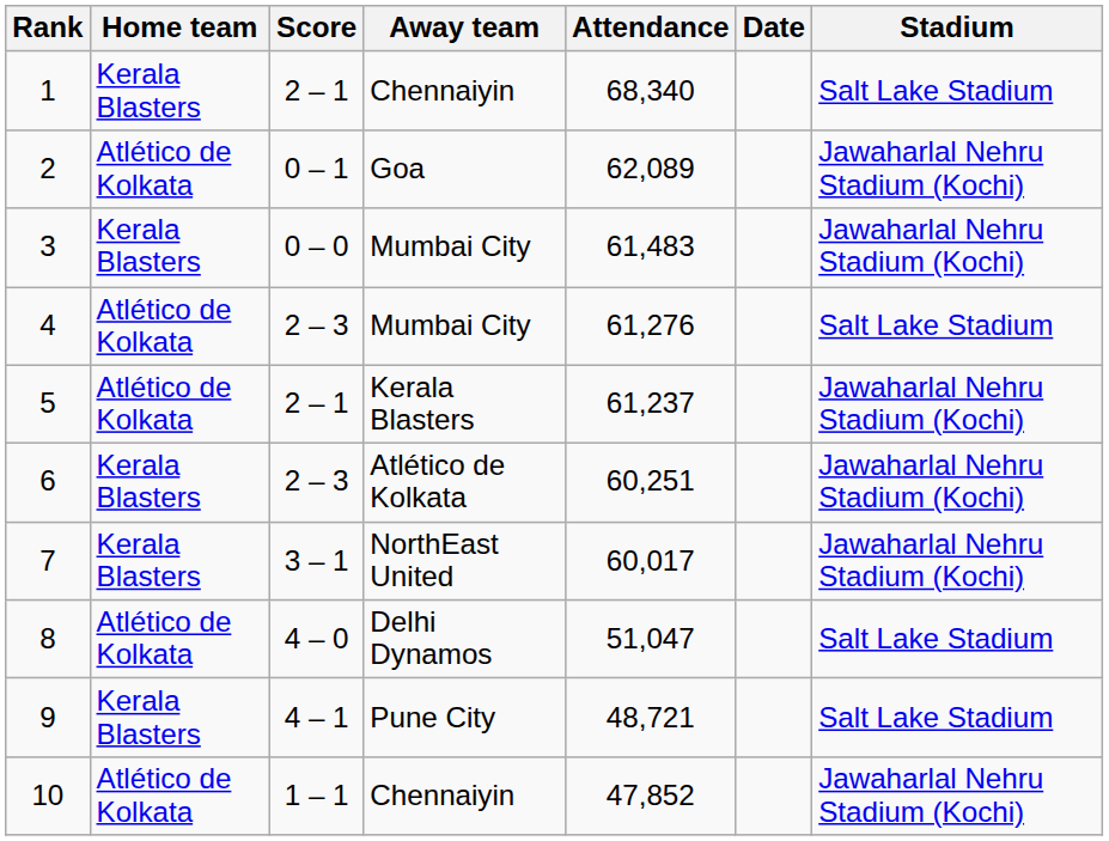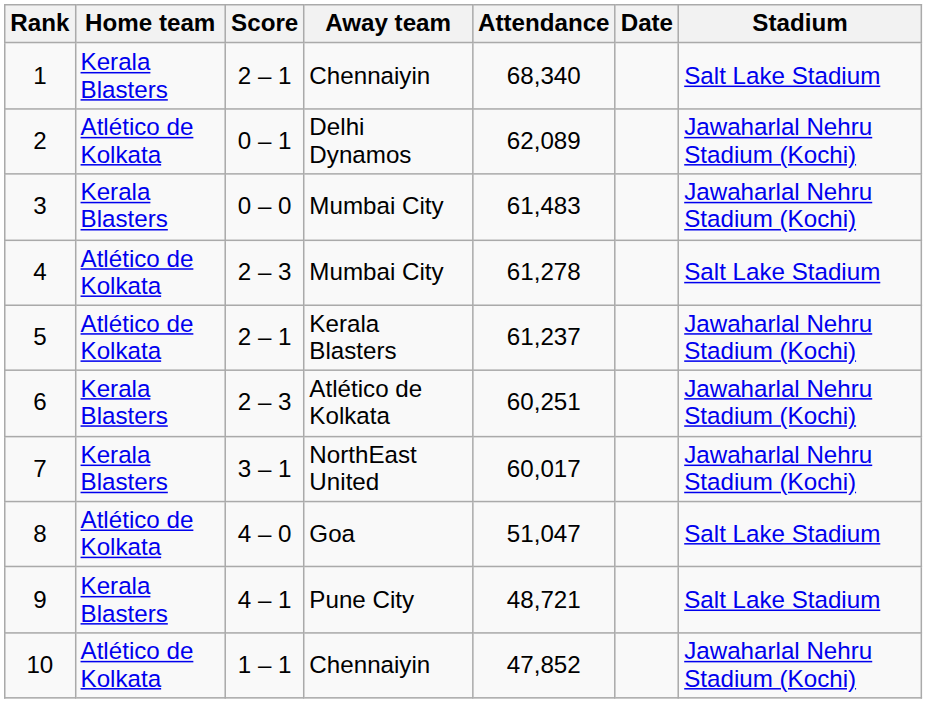 <table class="wikitable">
 <tr>
 <th>Rank</th>
 <th>Home team</th>
 <th>Score</th>
 <th>Away team</th>
 <th>Attendance</th>
 <th>Date</th>
 <th>Stadium</th>
 </tr>
 <tr>
 <td align=center>1</td>
 <td><a href='#'>Kerala Blasters</a></td>
 <td align=center>2 – 1</td>
 <td>Chennaiyin</td>
 <td align=center>68,340</td>
 <td align=center></td>
 <td><a href='#'>Salt Lake Stadium</a></td>
 </tr>
 <tr>
 <td align=center>2</td>
 <td><a href='#'>Atlético de Kolkata</a></td>
 <td align=center>0 – 1</td>
-<td>Goa</td>
+<td>Delhi Dynamos</td>
 <td align=center>62,089</td>
 <td align=center></td>
 <td><a href='#'>Jawaharlal Nehru Stadium (Kochi)</a></td>
 </tr>
 <tr>
 <td align=center>3</td>
 <td><a href='#'>Kerala Blasters</a></td>
 <td align=center>0 – 0</td>
 <td>Mumbai City</td>
 <td align=center>61,483</td>
 <td align=center></td>
 <td><a href='#'>Jawaharlal Nehru Stadium (Kochi)</a></td>
 </tr>
 <tr>
 <td align=center>4</td>
 <td><a href='#'>Atlético de Kolkata</a></td>
 <td align=center>2 – 3</td>
 <td>Mumbai City</td>
-<td align=center>61,276</td>
+<td align=center>61,278</td>
 <td align=center></td>
 <td><a href='#'>Salt Lake Stadium</a></td>
 </tr>
 <tr>
 <td align=center>5</td>
 <td><a href='#'>Atlético de Kolkata</a></td>
 <td align=center>2 – 1</td>
 <td>Kerala Blasters</td>
 <td align=center>61,237</td>
 <td align=center></td>
 <td><a href='#'>Jawaharlal Nehru Stadium (Kochi)</a></td>
 </tr>
 <tr>
 <td align=center>6</td>
 <td><a href='#'>Kerala Blasters</a></td>
 <td align=center>2 – 3</td>
 <td>Atlético de Kolkata</td>
 <td align=center>60,251</td>
 <td align=center></td>
 <td><a href='#'>Jawaharlal Nehru Stadium (Kochi)</a></td>
 </tr>
 <tr>
 <td align=center>7</td>
 <td><a href='#'>Kerala Blasters</a></td>
 <td align=center>3 – 1</td>
 <td>NorthEast United</td>
 <td align=center>60,017</td>
 <td align=center></td>
 <td><a href='#'>Jawaharlal Nehru Stadium (Kochi)</a></td>
 </tr>
 <tr>
 <td align=center>8</td>
 <td><a href='#'>Atlético de Kolkata</a></td>
 <td align=center>4 – 0</td>
-<td>Delhi Dynamos</td>
+<td>Goa</td>
 <td align=center>51,047</td>
 <td align=center></td>
 <td><a href='#'>Salt Lake Stadium</a></td>
 </tr>
 <tr>
 <td align=center>9</td>
 <td><a href='#'>Kerala Blasters</a></td>
 <td align=center>4 – 1</td>
 <td>Pune City</td>
 <td align=center>48,721</td>
 <td align=center></td>
 <td><a href='#'>Salt Lake Stadium</a></td>
 </tr>
 <tr>
 <td align=center>10</td>
 <td><a href='#'>Atlético de Kolkata</a></td>
 <td align=center>1 – 1</td>
 <td>Chennaiyin</td>
 <td align=center>47,852</td>
 <td align=center></td>
 <td><a href='#'>Jawaharlal Nehru Stadium (Kochi)</a></td>
 </tr>
 </table>
